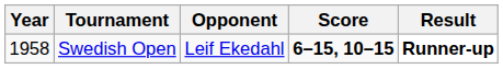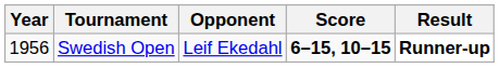 <table class="sortable wikitable" style="font-size: 90%;">
 <tr>
 <th>Year</th>
 <th>Tournament</th>
 <th>Opponent</th>
 <th>Score</th>
 <th>Result</th>
 </tr>
 <tr>
-<td align="center">1958</td>
+<td align="center">1956</td>
 <td><a href='#'>Swedish Open</a></td>
 <td> <a href='#'>Leif Ekedahl</a></td>
 <td><strong>6–15, 10–15</strong></td>
 <td style="text-align:left; background: white"> <strong>Runner-up</strong></td>
 </tr>
 </table>
